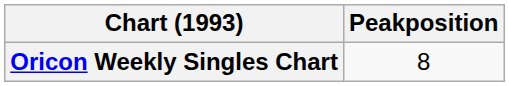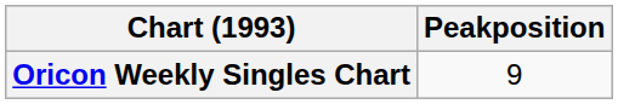 <table class="wikitable plainrowheaders" style="text-align:center;">
 <tr>
 <th>Chart (1993)</th>
 <th>Peakposition</th>
 </tr>
 <tr>
 <th scope="row"><a href='#'>Oricon</a> Weekly Singles Chart</th>
-<td>8</td>
+<td>9</td>
 </tr>
 </table>
